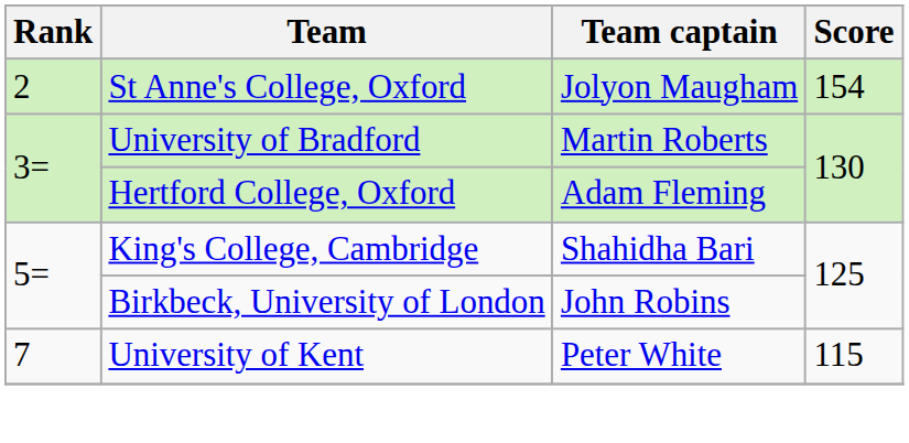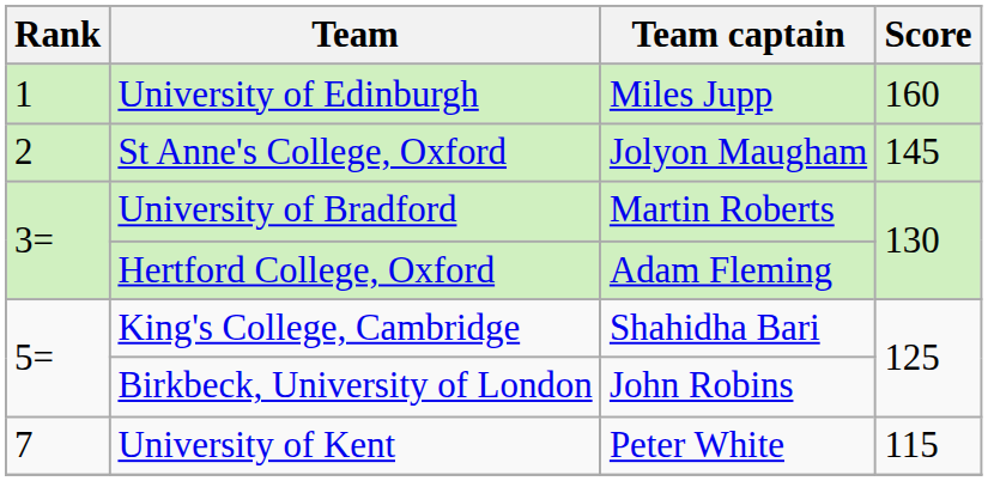 <table class="wikitable">
 <tr>
 <th>Rank</th>
 <th>Team</th>
 <th>Team captain</th>
 <th>Score</th>
 </tr>
 <tr bgcolor="#D0F0C0">
+<td>1</td>
+<td><a href='#'>University of Edinburgh</a></td>
+<td><a href='#'>Miles Jupp</a></td>
+<td>160</td>
+</tr>
+<tr bgcolor="#D0F0C0">
 <td>2</td>
 <td><a href='#'>St Anne's College, Oxford</a></td>
 <td><a href='#'>Jolyon Maugham</a></td>
-<td>154</td>
+<td>145</td>
 </tr>
 <tr bgcolor="#D0F0C0">
 <td rowspan="2">3=</td>
 <td><a href='#'>University of Bradford</a></td>
 <td><a href='#'>Martin Roberts</a></td>
 <td rowspan="2">130</td>
 </tr>
 <tr bgcolor="#D0F0C0">
 <td><a href='#'>Hertford College, Oxford</a></td>
 <td><a href='#'>Adam Fleming</a></td>
 </tr>
 <tr>
 <td rowspan="2">5=</td>
 <td><a href='#'>King's College, Cambridge</a></td>
 <td><a href='#'>Shahidha Bari</a></td>
 <td rowspan="2">125</td>
 </tr>
 <tr>
 <td><a href='#'>Birkbeck, University of London</a></td>
 <td><a href='#'>John Robins</a></td>
 </tr>
 <tr>
 <td>7</td>
 <td><a href='#'>University of Kent</a></td>
 <td><a href='#'>Peter White</a></td>
 <td>115</td>
 </tr>
 <tr>
 </tr>
 </table>
